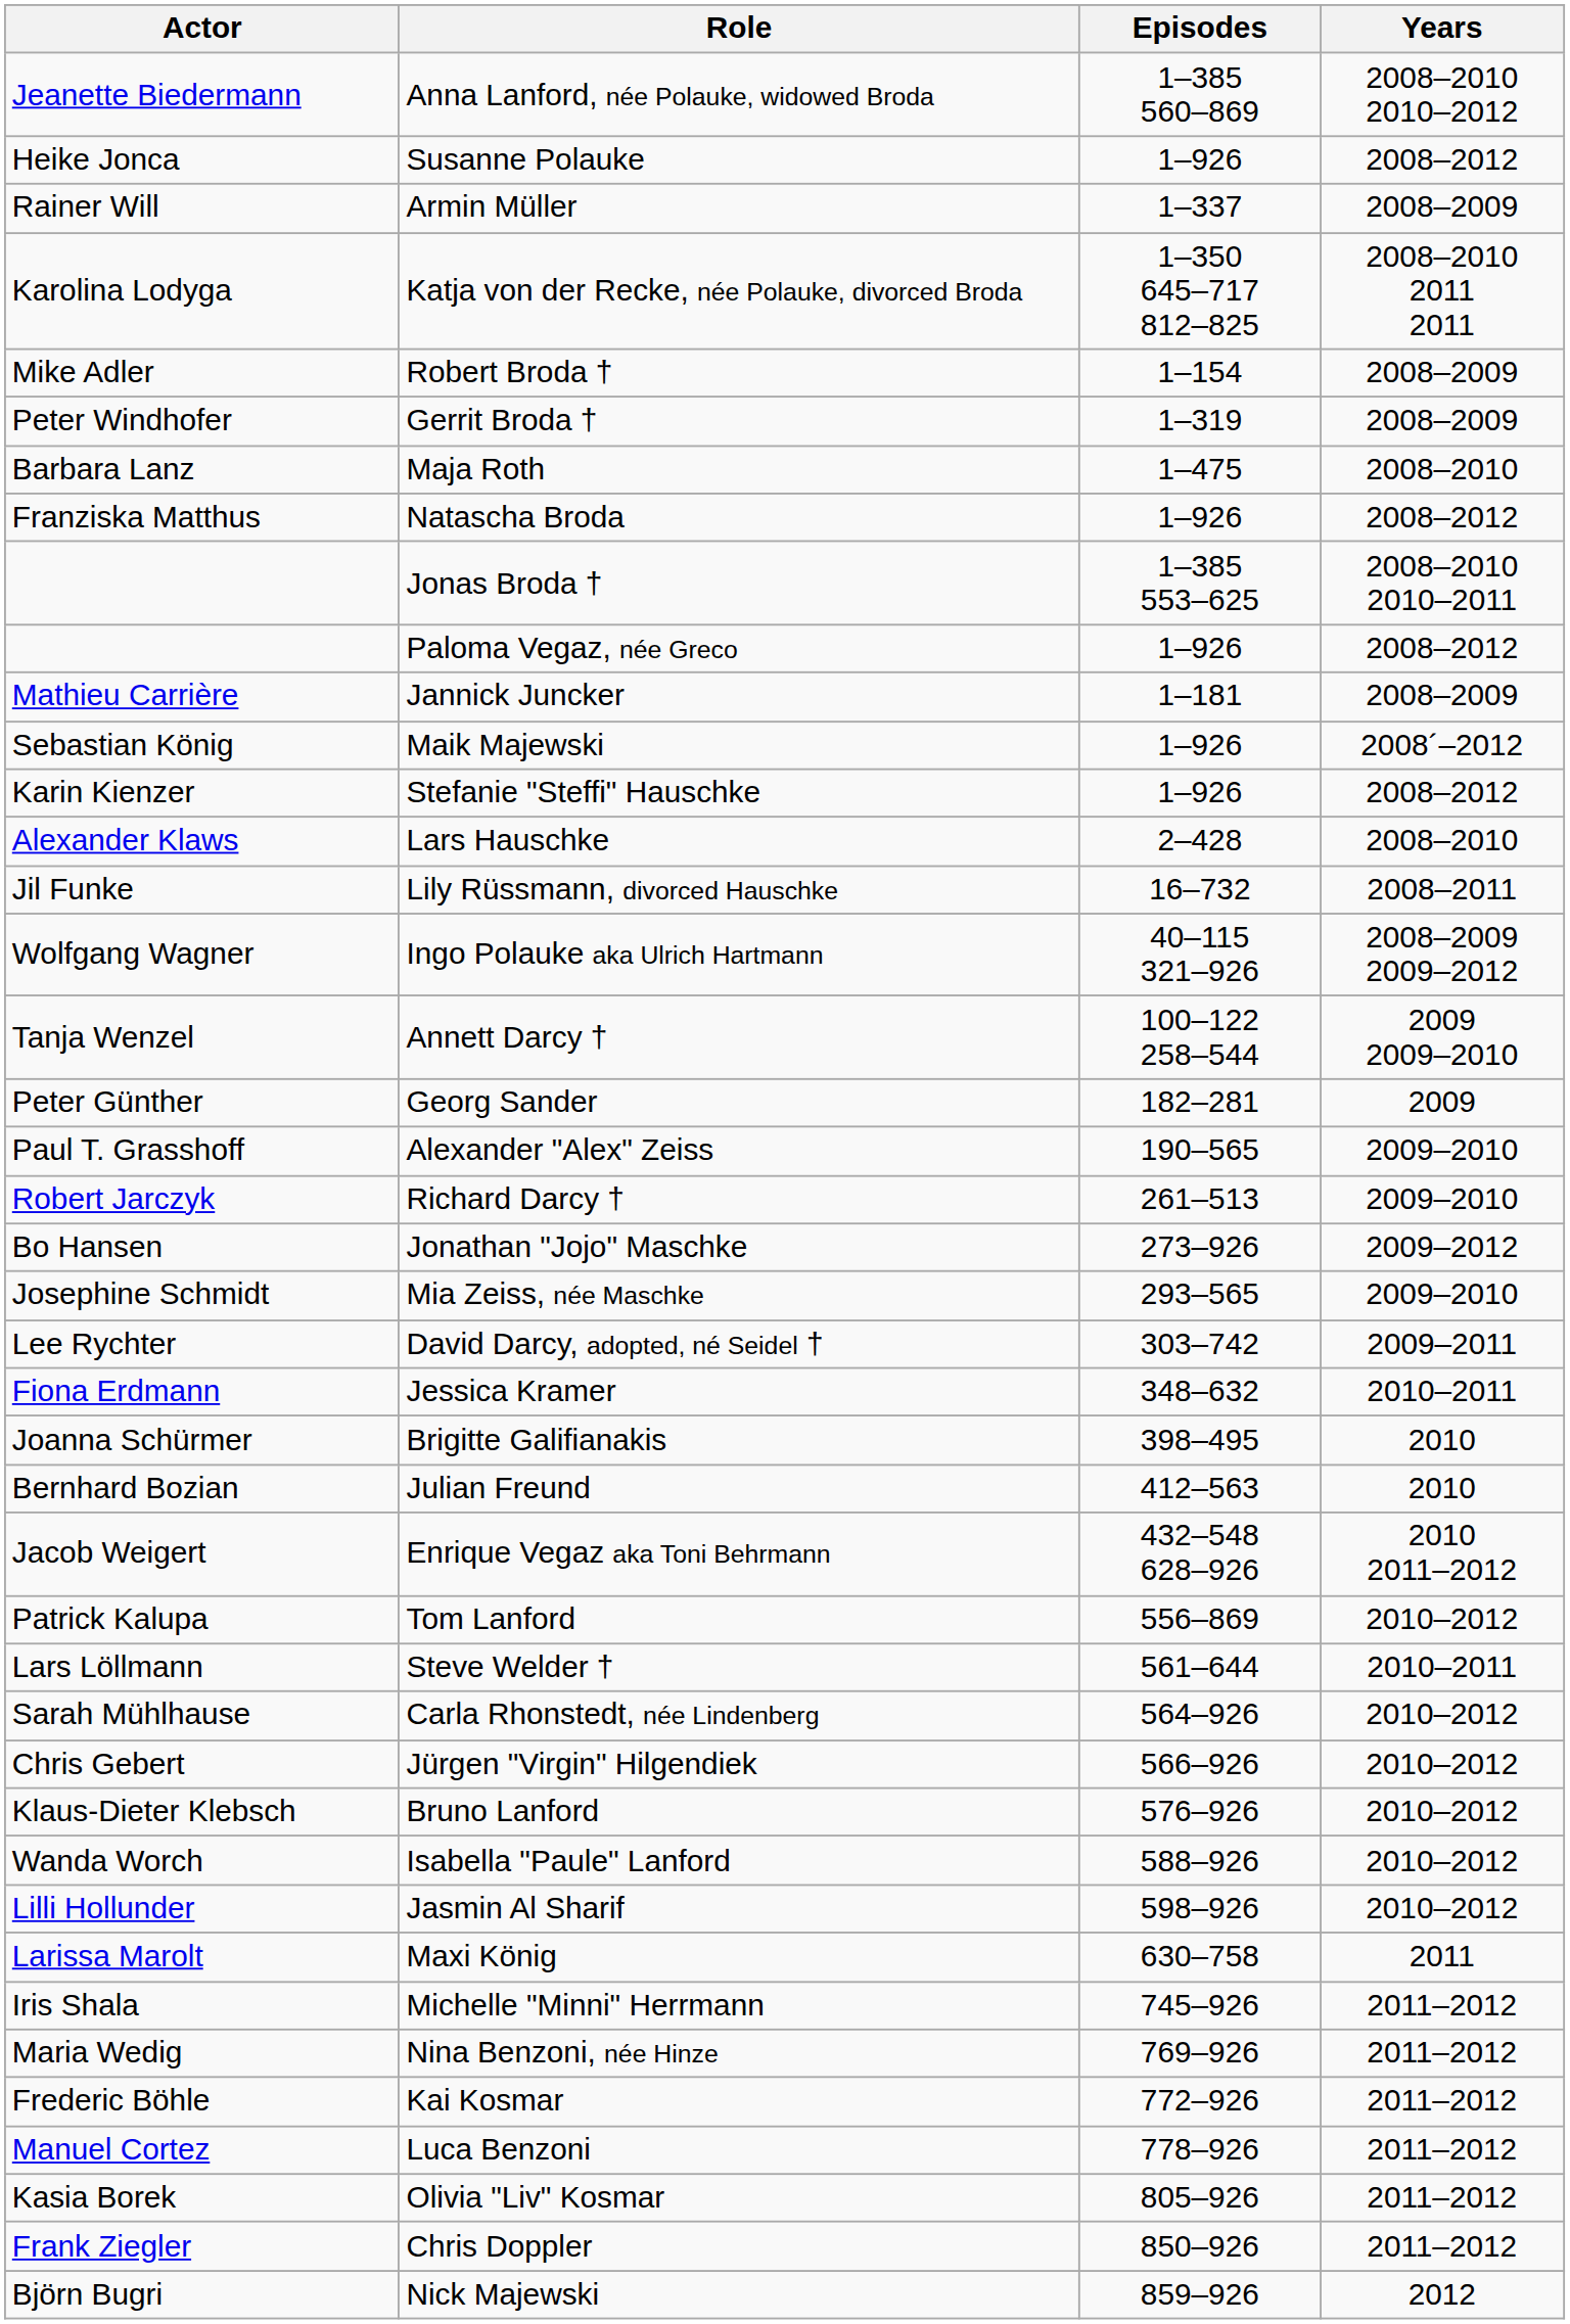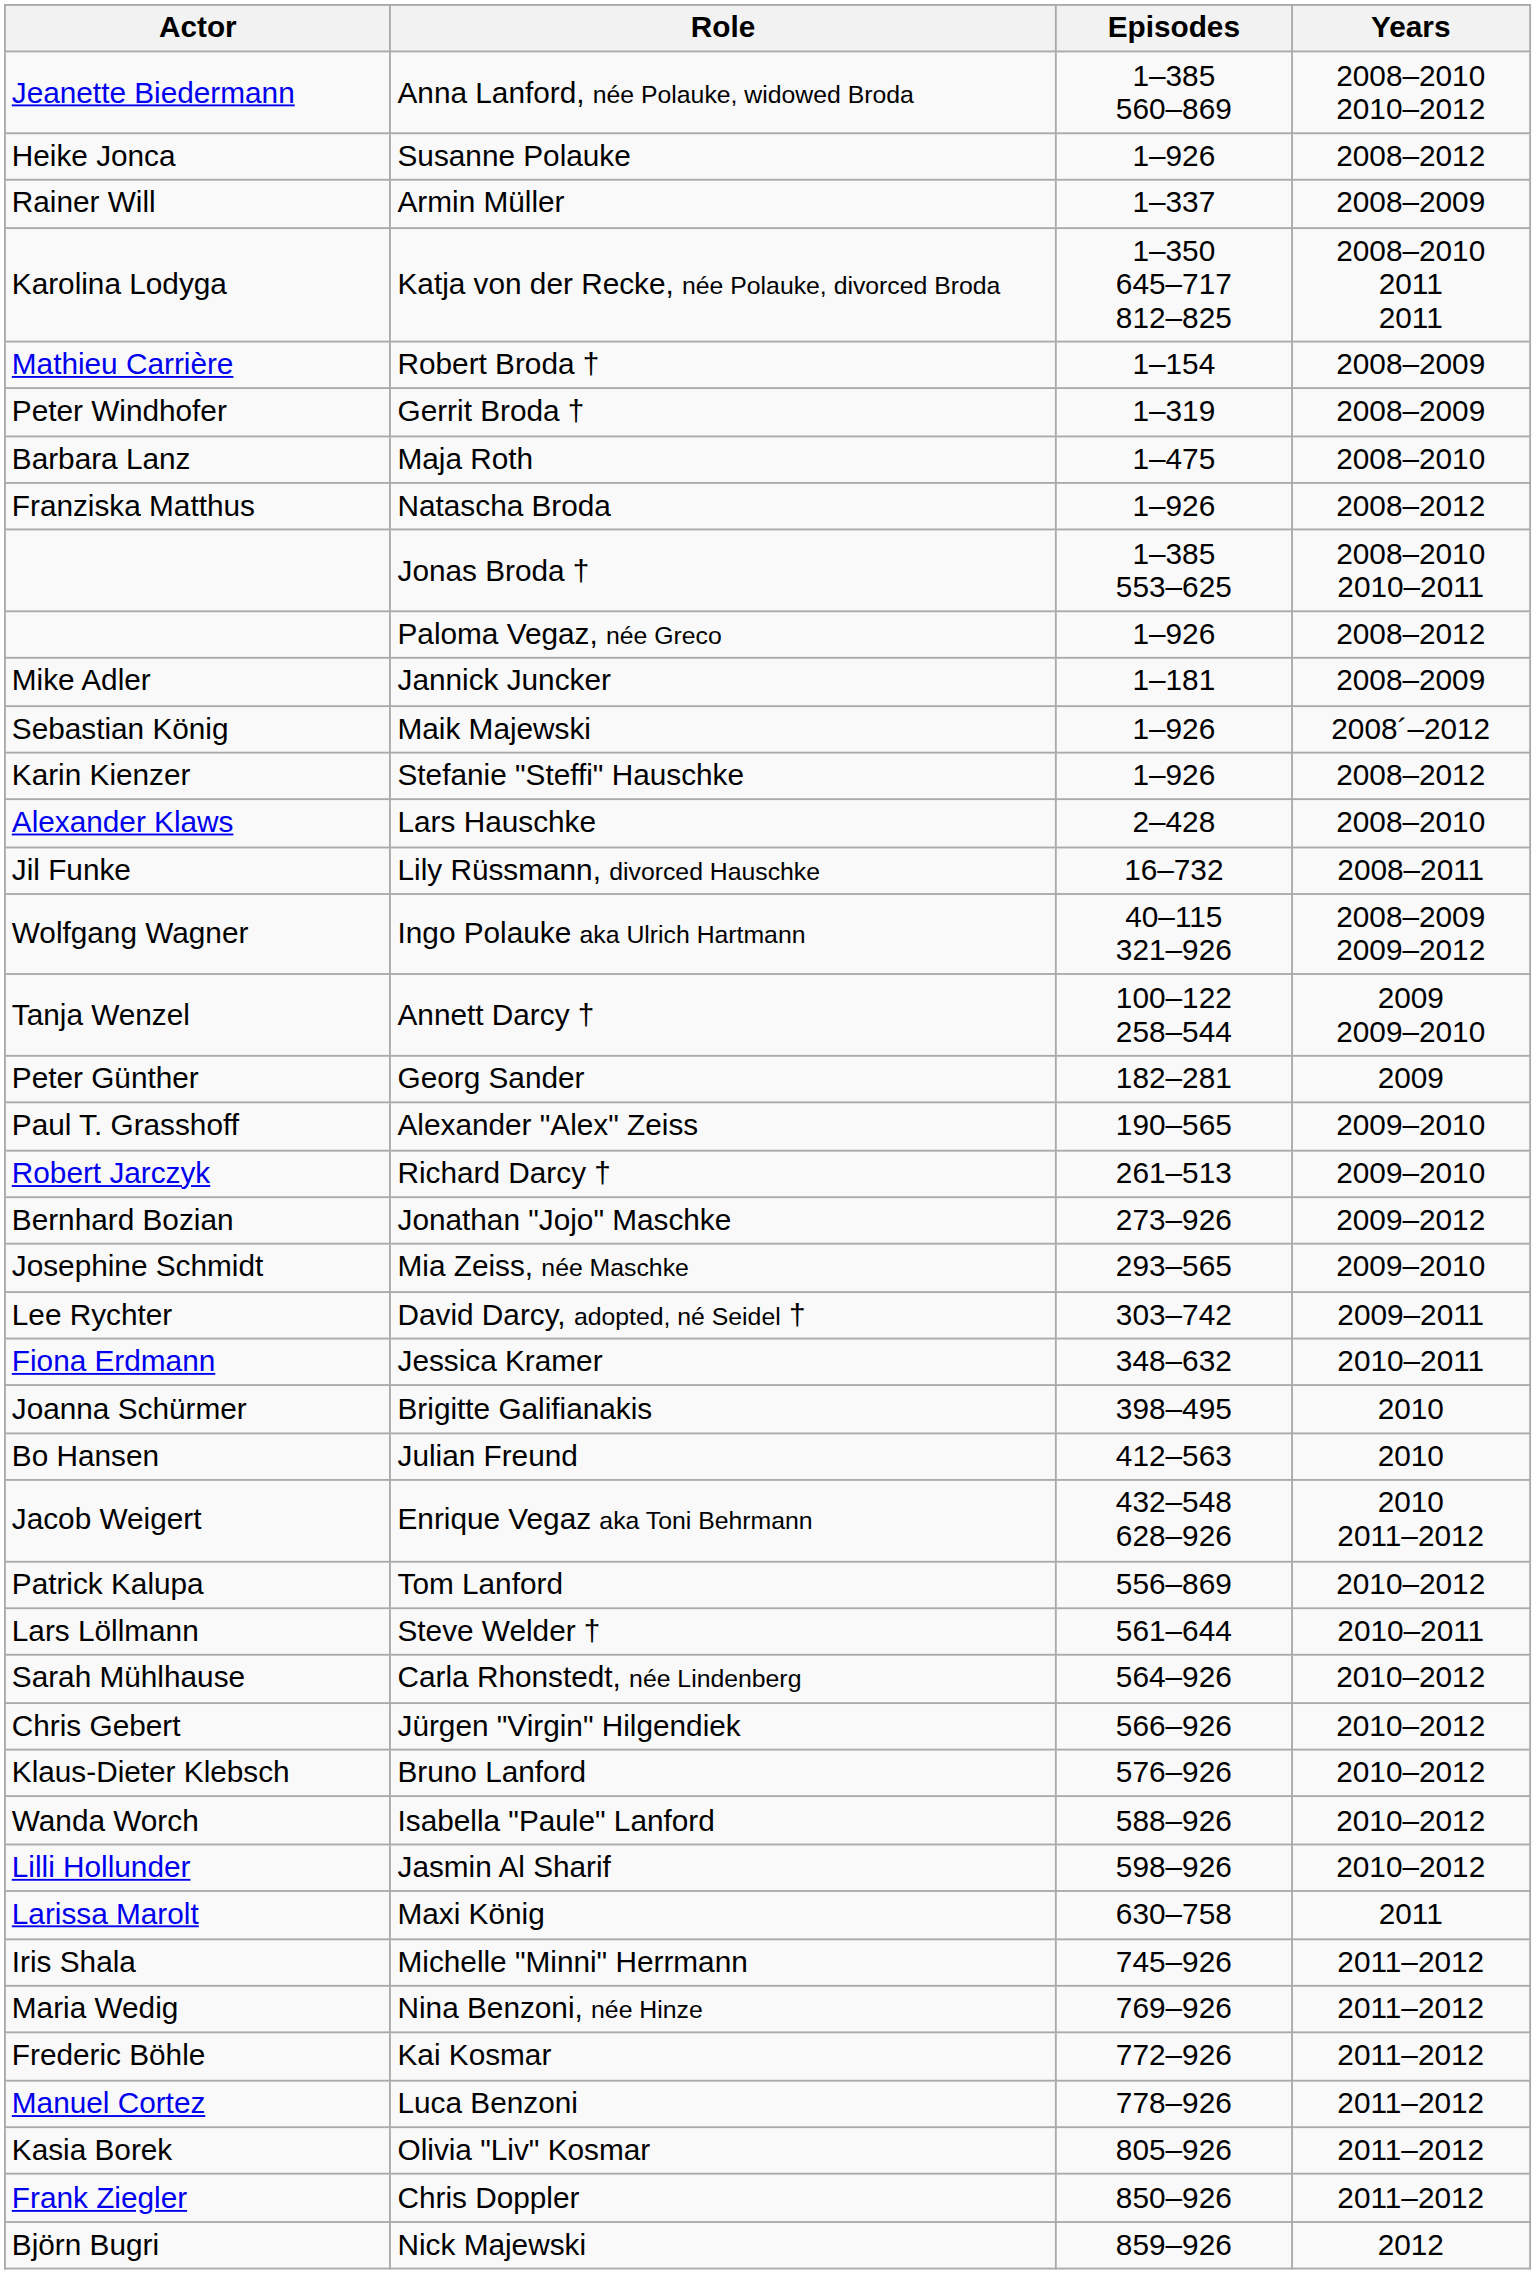 <table class="wikitable sortable">
 <tr>
 <th class="hintergrundfarbe5" width="200">Actor</th>
 <th class="hintergrundfarbe5" width="350">Role</th>
 <th class="hintergrundfarbe5" width="120">Episodes</th>
 <th class="hintergrundfarbe5" width="120">Years</th>
 </tr>
 <tr>
 <td><a href='#'>Jeanette Biedermann</a></td>
 <td>Anna Lanford, <small>née Polauke, widowed Broda</small></td>
 <td align="center">1–385<br>560–869</td>
 <td align="center">2008–2010<br>2010–2012</td>
 </tr>
 <tr>
 <td>Heike Jonca</td>
 <td>Susanne Polauke</td>
 <td align="center">1–926</td>
 <td align="center">2008–2012</td>
 </tr>
 <tr>
 <td>Rainer Will</td>
 <td>Armin Müller</td>
 <td align="center">1–337</td>
 <td align="center">2008–2009</td>
 </tr>
 <tr>
 <td>Karolina Lodyga</td>
 <td>Katja von der Recke, <small>née Polauke, divorced Broda</small></td>
 <td align="center">1–350<br>645–717<br>812–825</td>
 <td align="center">2008–2010<br>2011<br>2011</td>
 </tr>
 <tr>
-<td>Mike Adler</td>
+<td><a href='#'>Mathieu Carrière</a></td>
 <td>Robert Broda †</td>
 <td align="center">1–154</td>
 <td align="center">2008–2009</td>
 </tr>
 <tr>
 <td>Peter Windhofer</td>
 <td>Gerrit Broda †</td>
 <td align="center">1–319</td>
 <td align="center">2008–2009</td>
 </tr>
 <tr>
 <td>Barbara Lanz</td>
 <td>Maja Roth</td>
 <td align="center">1–475</td>
 <td align="center">2008–2010</td>
 </tr>
 <tr>
 <td>Franziska Matthus</td>
 <td>Natascha Broda</td>
 <td align="center">1–926</td>
 <td align="center">2008–2012</td>
 </tr>
 <tr>
 <td></td>
 <td>Jonas Broda †</td>
 <td align="center">1–385<br>553–625</td>
 <td align="center">2008–2010<br>2010–2011</td>
 </tr>
 <tr>
 <td></td>
 <td>Paloma Vegaz, <small>née Greco</small></td>
 <td align="center">1–926</td>
 <td align="center">2008–2012</td>
 </tr>
 <tr>
-<td><a href='#'>Mathieu Carrière</a></td>
+<td>Mike Adler</td>
 <td>Jannick Juncker</td>
 <td align="center">1–181</td>
 <td align="center">2008–2009</td>
 </tr>
 <tr>
 <td>Sebastian König</td>
 <td>Maik Majewski</td>
 <td align="center">1–926</td>
 <td align="center">2008´–2012</td>
 </tr>
 <tr>
 <td>Karin Kienzer</td>
 <td>Stefanie "Steffi" Hauschke</td>
 <td align="center">1–926</td>
 <td align="center">2008–2012</td>
 </tr>
 <tr>
 <td><a href='#'>Alexander Klaws</a></td>
 <td>Lars Hauschke</td>
 <td align="center">2–428</td>
 <td align="center">2008–2010</td>
 </tr>
 <tr>
 <td>Jil Funke</td>
 <td>Lily Rüssmann, <small>divorced Hauschke</small></td>
 <td align="center">16–732</td>
 <td align="center">2008–2011</td>
 </tr>
 <tr>
 <td>Wolfgang Wagner</td>
 <td>Ingo Polauke <small>aka Ulrich Hartmann</small></td>
 <td align="center">40–115<br>321–926</td>
 <td align="center">2008–2009<br>2009–2012</td>
 </tr>
 <tr>
 <td>Tanja Wenzel</td>
 <td>Annett Darcy †</td>
 <td align="center">100–122<br>258–544</td>
 <td align="center">2009<br>2009–2010</td>
 </tr>
 <tr>
 <td>Peter Günther</td>
 <td>Georg Sander</td>
 <td align="center">182–281</td>
 <td align="center">2009</td>
 </tr>
 <tr>
 <td>Paul T. Grasshoff</td>
 <td>Alexander "Alex" Zeiss</td>
 <td align="center">190–565</td>
 <td align="center">2009–2010</td>
 </tr>
 <tr>
 <td><a href='#'>Robert Jarczyk</a></td>
 <td>Richard Darcy †</td>
 <td align="center">261–513</td>
 <td align="center">2009–2010</td>
 </tr>
 <tr>
-<td>Bo Hansen</td>
+<td>Bernhard Bozian</td>
 <td>Jonathan "Jojo" Maschke</td>
 <td align="center">273–926</td>
 <td align="center">2009–2012</td>
 </tr>
 <tr>
 <td>Josephine Schmidt</td>
 <td>Mia Zeiss, <small>née Maschke</small></td>
 <td align="center">293–565</td>
 <td align="center">2009–2010</td>
 </tr>
 <tr>
 <td>Lee Rychter</td>
 <td>David Darcy, <small>adopted, né Seidel</small> †</td>
 <td align="center">303–742</td>
 <td align="center">2009–2011</td>
 </tr>
 <tr>
 <td><a href='#'>Fiona Erdmann</a></td>
 <td>Jessica Kramer</td>
 <td align="center">348–632</td>
 <td align="center">2010–2011</td>
 </tr>
 <tr>
 <td>Joanna Schürmer</td>
 <td>Brigitte Galifianakis</td>
 <td align="center">398–495</td>
 <td align="center">2010</td>
 </tr>
 <tr>
-<td>Bernhard Bozian</td>
+<td>Bo Hansen</td>
 <td>Julian Freund</td>
 <td align="center">412–563</td>
 <td align="center">2010</td>
 </tr>
 <tr>
 <td>Jacob Weigert</td>
 <td>Enrique Vegaz <small>aka Toni Behrmann</small></td>
 <td align="center">432–548<br>628–926</td>
 <td align="center">2010<br>2011–2012</td>
 </tr>
 <tr>
 <td>Patrick Kalupa</td>
 <td>Tom Lanford</td>
 <td align="center">556–869</td>
 <td align="center">2010–2012</td>
 </tr>
 <tr>
 <td>Lars Löllmann</td>
 <td>Steve Welder †</td>
 <td align="center">561–644</td>
 <td align="center">2010–2011</td>
 </tr>
 <tr>
 <td>Sarah Mühlhause</td>
 <td>Carla Rhonstedt, <small>née Lindenberg</small></td>
 <td align="center">564–926</td>
 <td align="center">2010–2012</td>
 </tr>
 <tr>
 <td>Chris Gebert</td>
 <td>Jürgen "Virgin" Hilgendiek</td>
 <td align="center">566–926</td>
 <td align="center">2010–2012</td>
 </tr>
 <tr>
 <td>Klaus-Dieter Klebsch</td>
 <td>Bruno Lanford</td>
 <td align="center">576–926</td>
 <td align="center">2010–2012</td>
 </tr>
 <tr>
 <td>Wanda Worch</td>
 <td>Isabella "Paule" Lanford</td>
 <td align="center">588–926</td>
 <td align="center">2010–2012</td>
 </tr>
 <tr>
 <td><a href='#'>Lilli Hollunder</a></td>
 <td>Jasmin Al Sharif</td>
 <td align="center">598–926</td>
 <td align="center">2010–2012</td>
 </tr>
 <tr>
 <td><a href='#'>Larissa Marolt</a></td>
 <td>Maxi König</td>
 <td align="center">630–758</td>
 <td align="center">2011</td>
 </tr>
 <tr>
 <td>Iris Shala</td>
 <td>Michelle "Minni" Herrmann</td>
 <td align="center">745–926</td>
 <td align="center">2011–2012</td>
 </tr>
 <tr>
 <td>Maria Wedig</td>
 <td>Nina Benzoni, <small>née Hinze</small></td>
 <td align="center">769–926</td>
 <td align="center">2011–2012</td>
 </tr>
 <tr>
 <td>Frederic Böhle</td>
 <td>Kai Kosmar</td>
 <td align="center">772–926</td>
 <td align="center">2011–2012</td>
 </tr>
 <tr>
 <td><a href='#'>Manuel Cortez</a></td>
 <td>Luca Benzoni</td>
 <td align="center">778–926</td>
 <td align="center">2011–2012</td>
 </tr>
 <tr>
 <td>Kasia Borek</td>
 <td>Olivia "Liv" Kosmar</td>
 <td align="center">805–926</td>
 <td align="center">2011–2012</td>
 </tr>
 <tr>
 <td><a href='#'>Frank Ziegler</a></td>
 <td>Chris Doppler</td>
 <td align="center">850–926</td>
 <td align="center">2011–2012</td>
 </tr>
 <tr>
 <td>Björn Bugri</td>
 <td>Nick Majewski</td>
 <td align="center">859–926</td>
 <td align="center">2012</td>
 </tr>
 </table>
